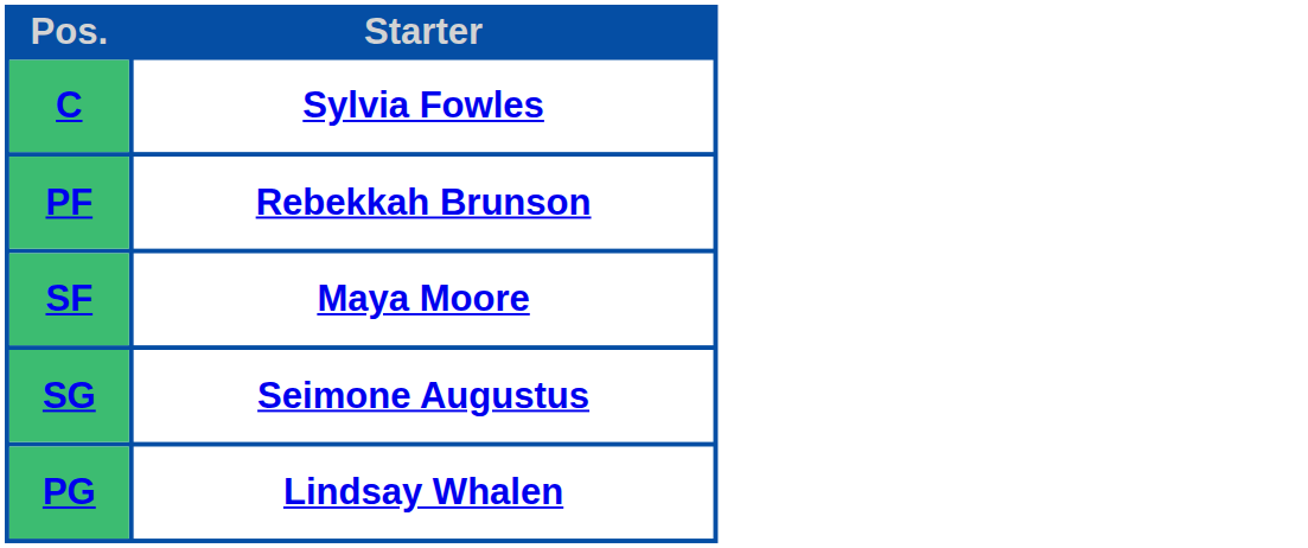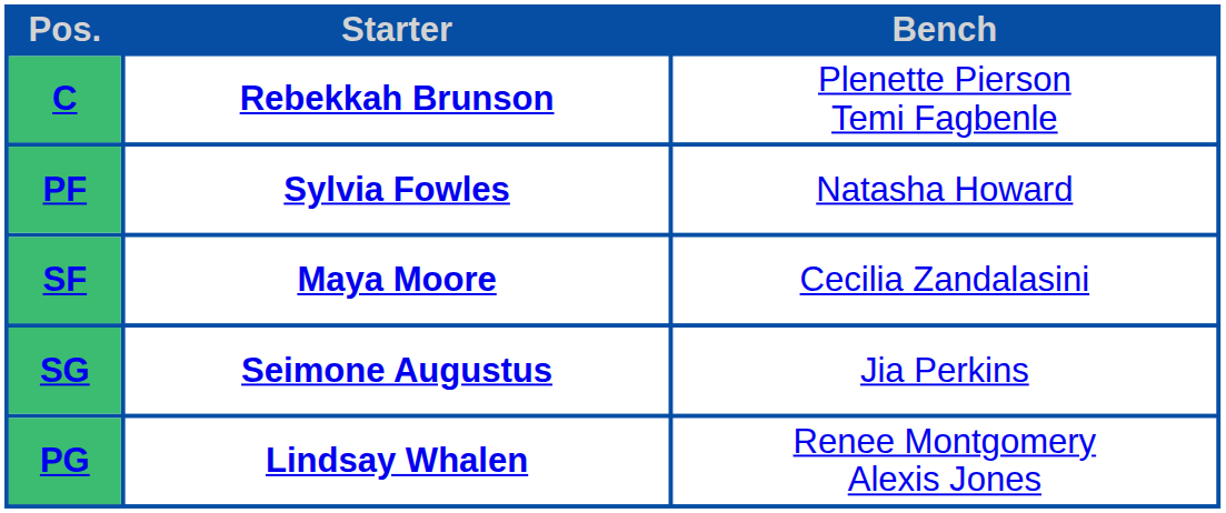 <table style="text-align: center; background:#054EA4; color:#D3D3D3">
 <tr>
 <th width="50">Pos.</th>
 <th width="250">Starter</th>
+<th width="250">Bench</th>
 </tr>
 <tr style="height:40px; background:white; color:#092C57">
 <th style="background:#3CBC71"><a href='#'><span>C</span></a></th>
-<td><strong><a href='#'>Sylvia Fowles</a></strong></td>
+<td><strong><a href='#'>Rebekkah Brunson</a></strong></td>
+<td><a href='#'>Plenette Pierson</a><br><a href='#'>Temi Fagbenle</a></td>
 </tr>
 <tr style="height:40px; background:white; color:#092C57">
 <th style="background:#3CBC71"><a href='#'><span>PF</span></a></th>
-<td><strong><a href='#'>Rebekkah Brunson</a></strong></td>
+<td><strong><a href='#'>Sylvia Fowles</a></strong></td>
+<td><a href='#'>Natasha Howard</a></td>
 </tr>
 <tr style="height:40px; background:white; color:#092C57">
 <th style="background:#3CBC71"><a href='#'><span>SF</span></a></th>
 <td><strong><a href='#'>Maya Moore</a></strong></td>
+<td><a href='#'>Cecilia Zandalasini</a></td>
 </tr>
 <tr style="height:40px; background:white; color:#092C57">
 <th style="background:#3CBC71"><a href='#'><span>SG</span></a></th>
 <td><strong><a href='#'>Seimone Augustus</a></strong></td>
+<td><a href='#'>Jia Perkins</a></td>
 </tr>
 <tr style="height:40px; background:white; color:#092C57">
 <th style="background:#3CBC71"><a href='#'><span>PG</span></a></th>
 <td><strong><a href='#'>Lindsay Whalen</a></strong></td>
+<td><a href='#'>Renee Montgomery</a><br><a href='#'>Alexis Jones</a></td>
 </tr>
 </table>
